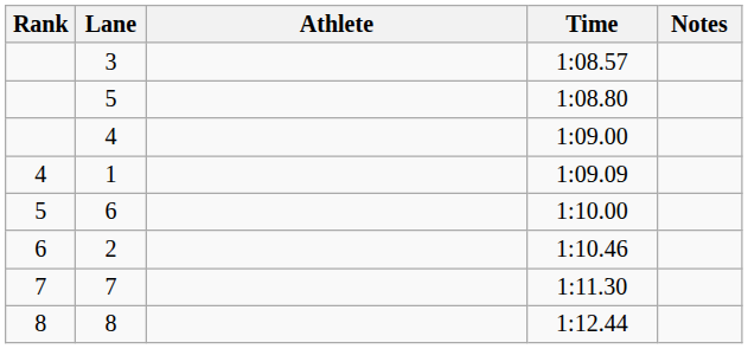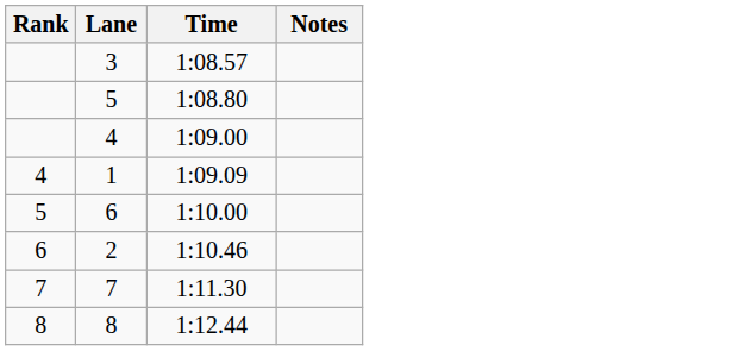 <table class="wikitable sortable" style="text-align:center">
 <tr>
 <th width=40>Rank</th>
 <th width=40>Lane</th>
-<th width=250>Athlete</th>
 <th width=80>Time</th>
 <th width=50>Notes</th>
 </tr>
 <tr>
 <td></td>
 <td>3</td>
-<td align=left></td>
 <td>1:08.57</td>
 <td></td>
 </tr>
 <tr>
 <td></td>
 <td>5</td>
-<td align=left></td>
 <td>1:08.80</td>
 <td></td>
 </tr>
 <tr>
 <td></td>
 <td>4</td>
-<td align=left></td>
 <td>1:09.00</td>
 <td></td>
 </tr>
 <tr>
 <td>4</td>
 <td>1</td>
-<td align=left></td>
 <td>1:09.09</td>
 <td></td>
 </tr>
 <tr>
 <td>5</td>
 <td>6</td>
-<td align=left></td>
 <td>1:10.00</td>
 <td></td>
 </tr>
 <tr>
 <td>6</td>
 <td>2</td>
-<td align=left></td>
 <td>1:10.46</td>
 <td></td>
 </tr>
 <tr>
 <td>7</td>
 <td>7</td>
-<td align=left></td>
 <td>1:11.30</td>
 <td></td>
 </tr>
 <tr>
 <td>8</td>
 <td>8</td>
-<td align=left></td>
 <td>1:12.44</td>
 <td></td>
 </tr>
 </table>
